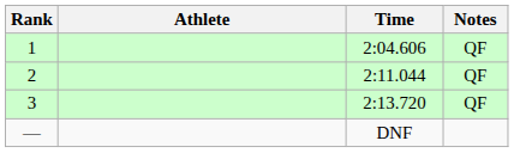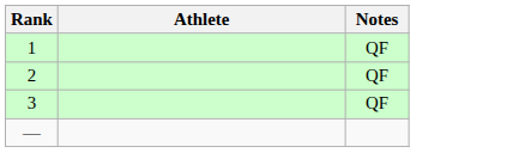 <table class=wikitable style="text-align:center">
 <tr>
 <th width=40>Rank</th>
 <th width=250>Athlete</th>
-<th width=80>Time</th>
 <th width=50>Notes</th>
 </tr>
 <tr bgcolor="ccffcc">
 <td>1</td>
 <td align=left></td>
-<td>2:04.606</td>
 <td>QF</td>
 </tr>
 <tr bgcolor="ccffcc">
 <td>2</td>
 <td align=left></td>
-<td>2:11.044</td>
 <td>QF</td>
 </tr>
 <tr bgcolor="ccffcc">
 <td>3</td>
 <td align=left></td>
-<td>2:13.720</td>
 <td>QF</td>
 </tr>
 <tr>
 <td>—</td>
 <td align=left></td>
-<td>DNF</td>
 <td></td>
 </tr>
 </table>
